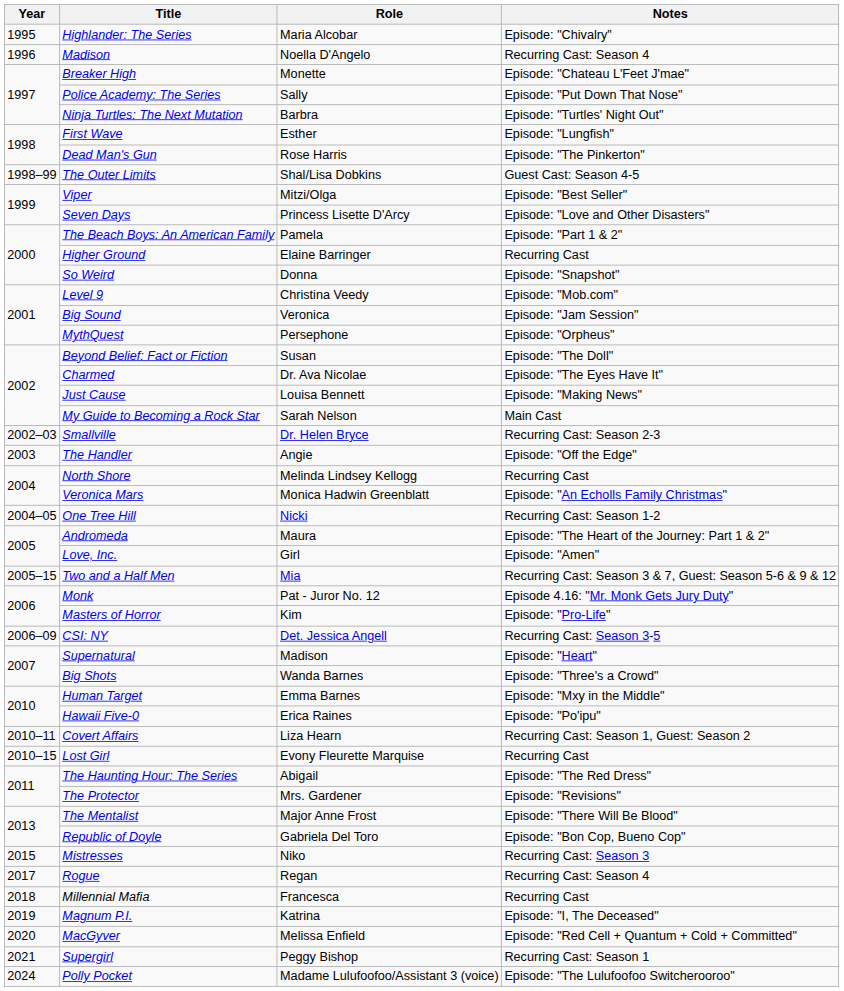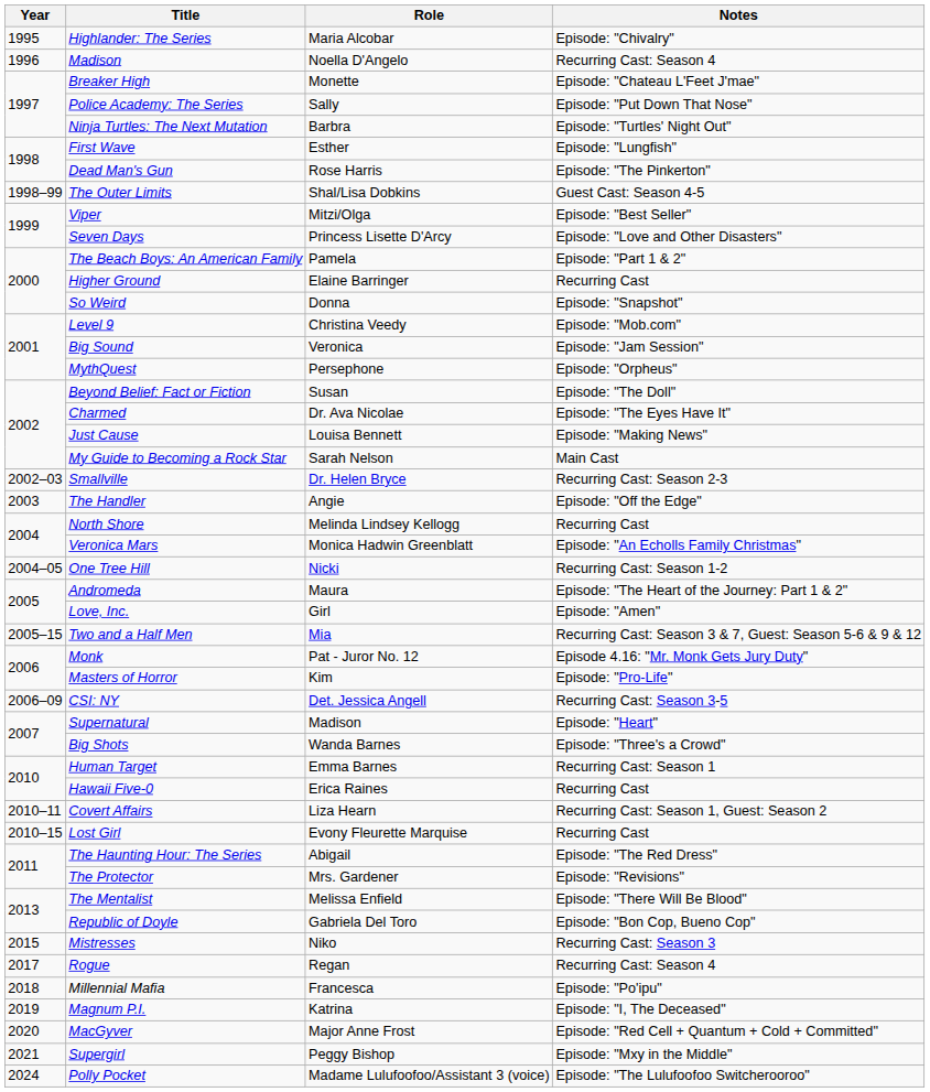 <table class="wikitable sortable">
 <tr>
 <th>Year</th>
 <th>Title</th>
 <th>Role</th>
 <th>Notes</th>
 </tr>
 <tr>
 <td>1995</td>
 <td><em><a href='#'>Highlander: The Series</a></em></td>
 <td>Maria Alcobar</td>
 <td>Episode: "Chivalry"</td>
 </tr>
 <tr>
 <td>1996</td>
 <td><em><a href='#'>Madison</a></em></td>
 <td>Noella D'Angelo</td>
 <td>Recurring Cast: Season 4</td>
 </tr>
 <tr>
 <td rowspan=3>1997</td>
 <td><em><a href='#'>Breaker High</a></em></td>
 <td>Monette</td>
 <td>Episode: "Chateau L'Feet J'mae"</td>
 </tr>
 <tr>
 <td><em><a href='#'>Police Academy: The Series</a></em></td>
 <td>Sally</td>
 <td>Episode: "Put Down That Nose"</td>
 </tr>
 <tr>
 <td><em><a href='#'>Ninja Turtles: The Next Mutation</a></em></td>
 <td>Barbra</td>
 <td>Episode: "Turtles' Night Out"</td>
 </tr>
 <tr>
 <td rowspan=2>1998</td>
 <td><em><a href='#'>First Wave</a></em></td>
 <td>Esther</td>
 <td>Episode: "Lungfish"</td>
 </tr>
 <tr>
 <td><em><a href='#'>Dead Man's Gun</a></em></td>
 <td>Rose Harris</td>
 <td>Episode: "The Pinkerton"</td>
 </tr>
 <tr>
 <td>1998–99</td>
 <td data-sort-value="Outer Limits, The"><em><a href='#'>The Outer Limits</a></em></td>
 <td>Shal/Lisa Dobkins</td>
 <td>Guest Cast: Season 4-5</td>
 </tr>
 <tr>
 <td rowspan=2>1999</td>
 <td><em><a href='#'>Viper</a></em></td>
 <td>Mitzi/Olga</td>
 <td>Episode: "Best Seller"</td>
 </tr>
 <tr>
 <td><em><a href='#'>Seven Days</a></em></td>
 <td>Princess Lisette D'Arcy</td>
 <td>Episode: "Love and Other Disasters"</td>
 </tr>
 <tr>
 <td rowspan=3>2000</td>
 <td data-sort-value="Beach Boys: An American Family, The"><em><a href='#'>The Beach Boys: An American Family</a></em></td>
 <td>Pamela</td>
 <td>Episode: "Part 1 & 2"</td>
 </tr>
 <tr>
 <td><em><a href='#'>Higher Ground</a></em></td>
 <td>Elaine Barringer</td>
 <td>Recurring Cast</td>
 </tr>
 <tr>
 <td><em><a href='#'>So Weird</a></em></td>
 <td>Donna</td>
 <td>Episode: "Snapshot"</td>
 </tr>
 <tr>
 <td rowspan=3>2001</td>
 <td><em><a href='#'>Level 9</a></em></td>
 <td>Christina Veedy</td>
 <td>Episode: "Mob.com"</td>
 </tr>
 <tr>
 <td><em><a href='#'>Big Sound</a></em></td>
 <td>Veronica</td>
 <td>Episode: "Jam Session"</td>
 </tr>
 <tr>
 <td><em><a href='#'>MythQuest</a></em></td>
 <td>Persephone</td>
 <td>Episode: "Orpheus"</td>
 </tr>
 <tr>
 <td rowspan=4>2002</td>
 <td><em><a href='#'>Beyond Belief: Fact or Fiction</a></em></td>
 <td>Susan</td>
 <td>Episode: "The Doll"</td>
 </tr>
 <tr>
 <td><em><a href='#'>Charmed</a></em></td>
 <td>Dr. Ava Nicolae</td>
 <td>Episode: "The Eyes Have It"</td>
 </tr>
 <tr>
 <td><em><a href='#'>Just Cause</a></em></td>
 <td>Louisa Bennett</td>
 <td>Episode: "Making News"</td>
 </tr>
 <tr>
 <td><em><a href='#'>My Guide to Becoming a Rock Star</a></em></td>
 <td>Sarah Nelson</td>
 <td>Main Cast</td>
 </tr>
 <tr>
 <td>2002–03</td>
 <td><em><a href='#'>Smallville</a></em></td>
 <td><a href='#'>Dr. Helen Bryce</a></td>
 <td>Recurring Cast: Season 2-3</td>
 </tr>
 <tr>
 <td>2003</td>
 <td data-sort-value="Handler, The"><em><a href='#'>The Handler</a></em></td>
 <td>Angie</td>
 <td>Episode: "Off the Edge"</td>
 </tr>
 <tr>
 <td rowspan=2>2004</td>
 <td><em><a href='#'>North Shore</a></em></td>
 <td>Melinda Lindsey Kellogg</td>
 <td>Recurring Cast</td>
 </tr>
 <tr>
 <td><em><a href='#'>Veronica Mars</a></em></td>
 <td>Monica Hadwin Greenblatt</td>
 <td>Episode: "<a href='#'>An Echolls Family Christmas</a>"</td>
 </tr>
 <tr>
 <td>2004–05</td>
 <td><em><a href='#'>One Tree Hill</a></em></td>
 <td><a href='#'>Nicki</a></td>
 <td>Recurring Cast: Season 1-2</td>
 </tr>
 <tr>
 <td rowspan=2>2005</td>
 <td><em><a href='#'>Andromeda</a></em></td>
 <td>Maura</td>
 <td>Episode: "The Heart of the Journey: Part 1 & 2"</td>
 </tr>
 <tr>
 <td><em><a href='#'>Love, Inc.</a></em></td>
 <td>Girl</td>
 <td>Episode: "Amen"</td>
 </tr>
 <tr>
 <td>2005–15</td>
 <td><em><a href='#'>Two and a Half Men</a></em></td>
 <td><a href='#'>Mia</a></td>
 <td>Recurring Cast: Season 3 & 7, Guest: Season 5-6 & 9 & 12</td>
 </tr>
 <tr>
 <td rowspan=2>2006</td>
 <td><em><a href='#'>Monk</a></em></td>
 <td>Pat - Juror No. 12</td>
 <td>Episode 4.16: "<a href='#'>Mr. Monk Gets Jury Duty</a>"</td>
 </tr>
 <tr>
 <td><em><a href='#'>Masters of Horror</a></em></td>
 <td>Kim</td>
 <td>Episode: "<a href='#'>Pro-Life</a>"</td>
 </tr>
 <tr>
 <td>2006–09</td>
 <td><em><a href='#'>CSI: NY</a></em></td>
 <td><a href='#'>Det. Jessica Angell</a></td>
 <td>Recurring Cast: <a href='#'>Season 3</a>-<a href='#'>5</a></td>
 </tr>
 <tr>
 <td rowspan=2>2007</td>
 <td><em><a href='#'>Supernatural</a></em></td>
 <td>Madison</td>
 <td>Episode: "<a href='#'>Heart</a>"</td>
 </tr>
 <tr>
 <td><em><a href='#'>Big Shots</a></em></td>
 <td>Wanda Barnes</td>
 <td>Episode: "Three's a Crowd"</td>
 </tr>
 <tr>
 <td rowspan=2>2010</td>
 <td><em><a href='#'>Human Target</a></em></td>
 <td>Emma Barnes</td>
-<td>Episode: "Mxy in the Middle"</td>
+<td>Recurring Cast: Season 1</td>
 </tr>
 <tr>
 <td><em><a href='#'>Hawaii Five-0</a></em></td>
 <td>Erica Raines</td>
-<td>Episode: "Po'ipu"</td>
+<td>Recurring Cast</td>
 </tr>
 <tr>
 <td>2010–11</td>
 <td><em><a href='#'>Covert Affairs</a></em></td>
 <td>Liza Hearn</td>
 <td>Recurring Cast: Season 1, Guest: Season 2</td>
 </tr>
 <tr>
 <td>2010–15</td>
 <td><em><a href='#'>Lost Girl</a></em></td>
 <td>Evony Fleurette Marquise</td>
 <td>Recurring Cast</td>
 </tr>
 <tr>
 <td rowspan=2>2011</td>
 <td data-sort-value="Haunting Hour: The Series, The"><em><a href='#'>The Haunting Hour: The Series</a></em></td>
 <td>Abigail</td>
 <td>Episode: "The Red Dress"</td>
 </tr>
 <tr>
 <td data-sort-value="Protector, The"><em><a href='#'>The Protector</a></em></td>
 <td>Mrs. Gardener</td>
 <td>Episode: "Revisions"</td>
 </tr>
 <tr>
 <td rowspan=2>2013</td>
 <td data-sort-value="Mentalist, The"><em><a href='#'>The Mentalist</a></em></td>
-<td>Major Anne Frost</td>
+<td>Melissa Enfield</td>
 <td>Episode: "There Will Be Blood"</td>
 </tr>
 <tr>
 <td><em><a href='#'>Republic of Doyle</a></em></td>
 <td>Gabriela Del Toro</td>
 <td>Episode: "Bon Cop, Bueno Cop"</td>
 </tr>
 <tr>
 <td>2015</td>
 <td><em><a href='#'>Mistresses</a></em></td>
 <td>Niko</td>
 <td>Recurring Cast: <a href='#'>Season 3</a></td>
 </tr>
 <tr>
 <td>2017</td>
 <td><em><a href='#'>Rogue</a></em></td>
 <td>Regan</td>
 <td>Recurring Cast: Season 4</td>
 </tr>
 <tr>
 <td>2018</td>
 <td><em>Millennial Mafia</em></td>
 <td>Francesca</td>
-<td>Recurring Cast</td>
+<td>Episode: "Po'ipu"</td>
 </tr>
 <tr>
 <td>2019</td>
 <td><em><a href='#'>Magnum P.I.</a></em></td>
 <td>Katrina</td>
 <td>Episode: "I, The Deceased"</td>
 </tr>
 <tr>
 <td>2020</td>
 <td><em><a href='#'>MacGyver</a></em></td>
-<td>Melissa Enfield</td>
+<td>Major Anne Frost</td>
 <td>Episode: "Red Cell + Quantum + Cold + Committed"</td>
 </tr>
 <tr>
 <td>2021</td>
 <td><em><a href='#'>Supergirl</a></em></td>
 <td>Peggy Bishop</td>
-<td>Recurring Cast: Season 1</td>
+<td>Episode: "Mxy in the Middle"</td>
 </tr>
 <tr>
 <td>2024</td>
 <td><em><a href='#'>Polly Pocket</a></em></td>
 <td>Madame Lulufoofoo/Assistant 3 (voice)</td>
 <td>Episode: "The Lulufoofoo Switcherooroo"</td>
 </tr>
 </table>
